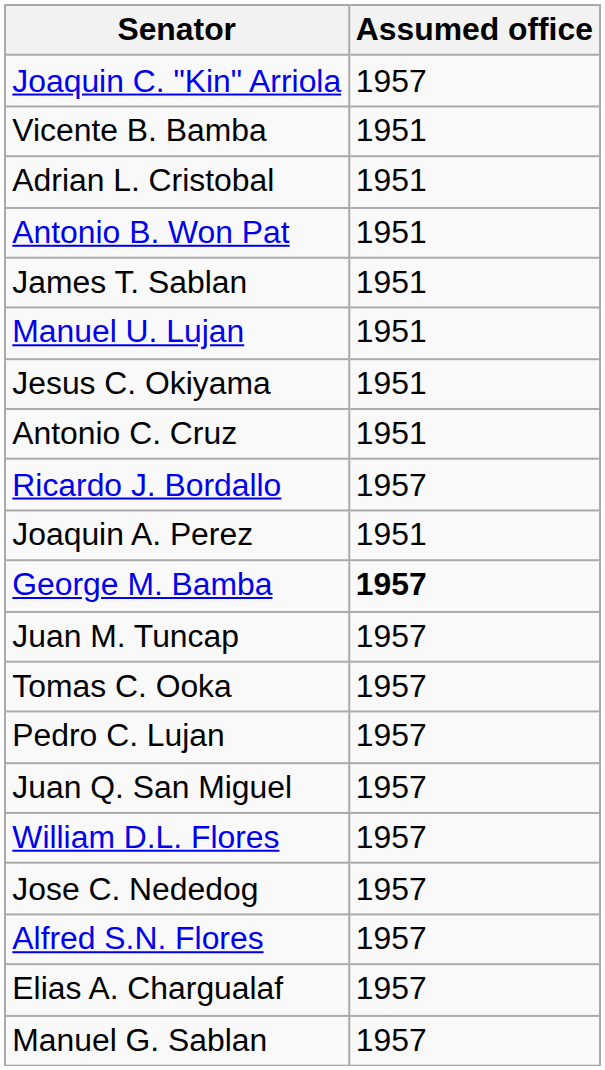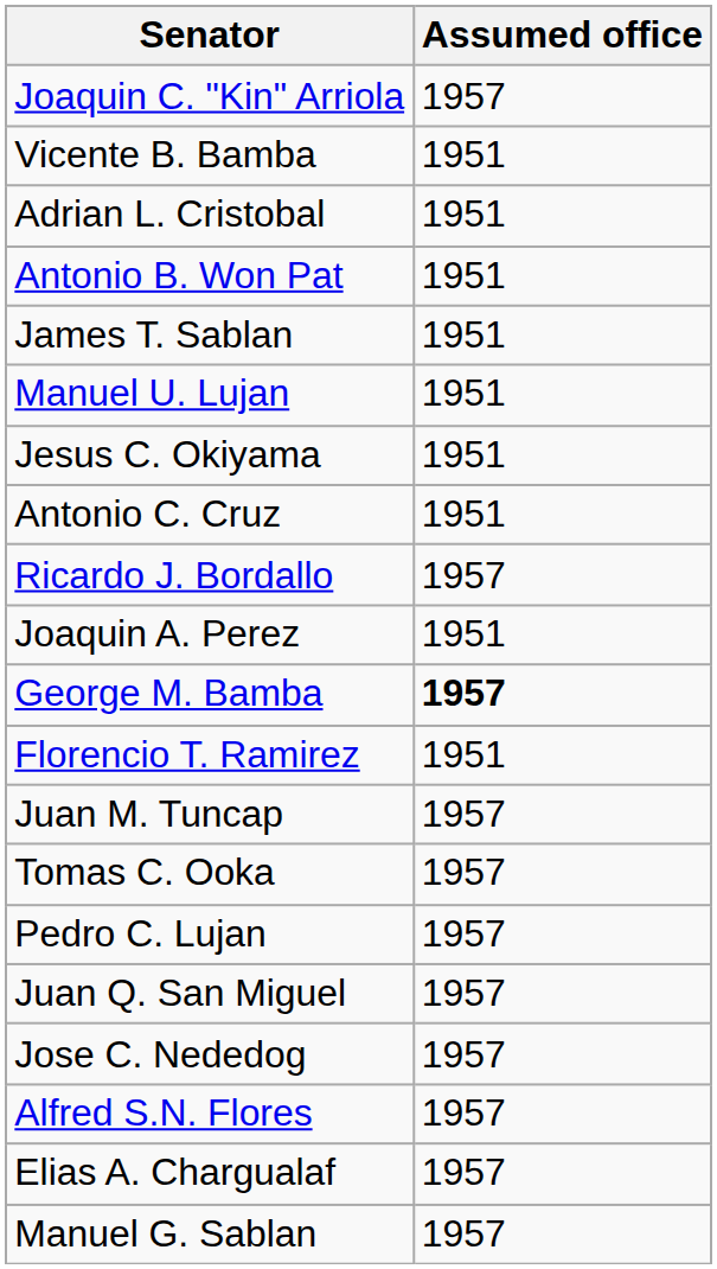 <table class="wikitable sortable" id="votingmembers">
 <tr style="vertical-align:bottom;">
 <th>Senator</th>
 <th>Assumed office</th>
 </tr>
 <tr>
 <td><a href='#'>Joaquin C. "Kin" Arriola</a></td>
 <td>1957</td>
 </tr>
 <tr>
 <td>Vicente B. Bamba</td>
 <td>1951</td>
 </tr>
 <tr>
 <td>Adrian L. Cristobal</td>
 <td>1951</td>
 </tr>
 <tr>
 <td><a href='#'>Antonio B. Won Pat</a></td>
 <td>1951</td>
 </tr>
 <tr>
 <td>James T. Sablan</td>
 <td>1951</td>
 </tr>
 <tr>
 <td><a href='#'>Manuel U. Lujan</a></td>
 <td>1951</td>
 </tr>
 <tr>
 <td>Jesus C. Okiyama</td>
 <td>1951</td>
 </tr>
 <tr>
 <td>Antonio C. Cruz</td>
 <td>1951</td>
 </tr>
 <tr>
 <td><a href='#'>Ricardo J. Bordallo</a></td>
 <td>1957</td>
 </tr>
 <tr>
 <td>Joaquin A. Perez</td>
 <td>1951</td>
 </tr>
 <tr>
 <td><a href='#'>George M. Bamba</a></td>
 <td><strong>1957</strong></td>
 </tr>
 <tr>
+<td><a href='#'>Florencio T. Ramirez</a></td>
+<td>1951</td>
+</tr>
+<tr>
 <td>Juan M. Tuncap</td>
 <td>1957</td>
 </tr>
 <tr>
 <td>Tomas C. Ooka</td>
 <td>1957</td>
 </tr>
 <tr>
 <td>Pedro C. Lujan</td>
 <td>1957</td>
 </tr>
 <tr>
 <td>Juan Q. San Miguel</td>
-<td>1957</td>
-</tr>
-<tr>
-<td><a href='#'>William D.L. Flores</a></td>
 <td>1957</td>
 </tr>
 <tr>
 <td>Jose C. Nededog</td>
 <td>1957</td>
 </tr>
 <tr>
 <td><a href='#'>Alfred S.N. Flores</a></td>
 <td>1957</td>
 </tr>
 <tr>
 <td>Elias A. Chargualaf</td>
 <td>1957</td>
 </tr>
 <tr>
 <td>Manuel G. Sablan</td>
 <td>1957</td>
 </tr>
 </table>
